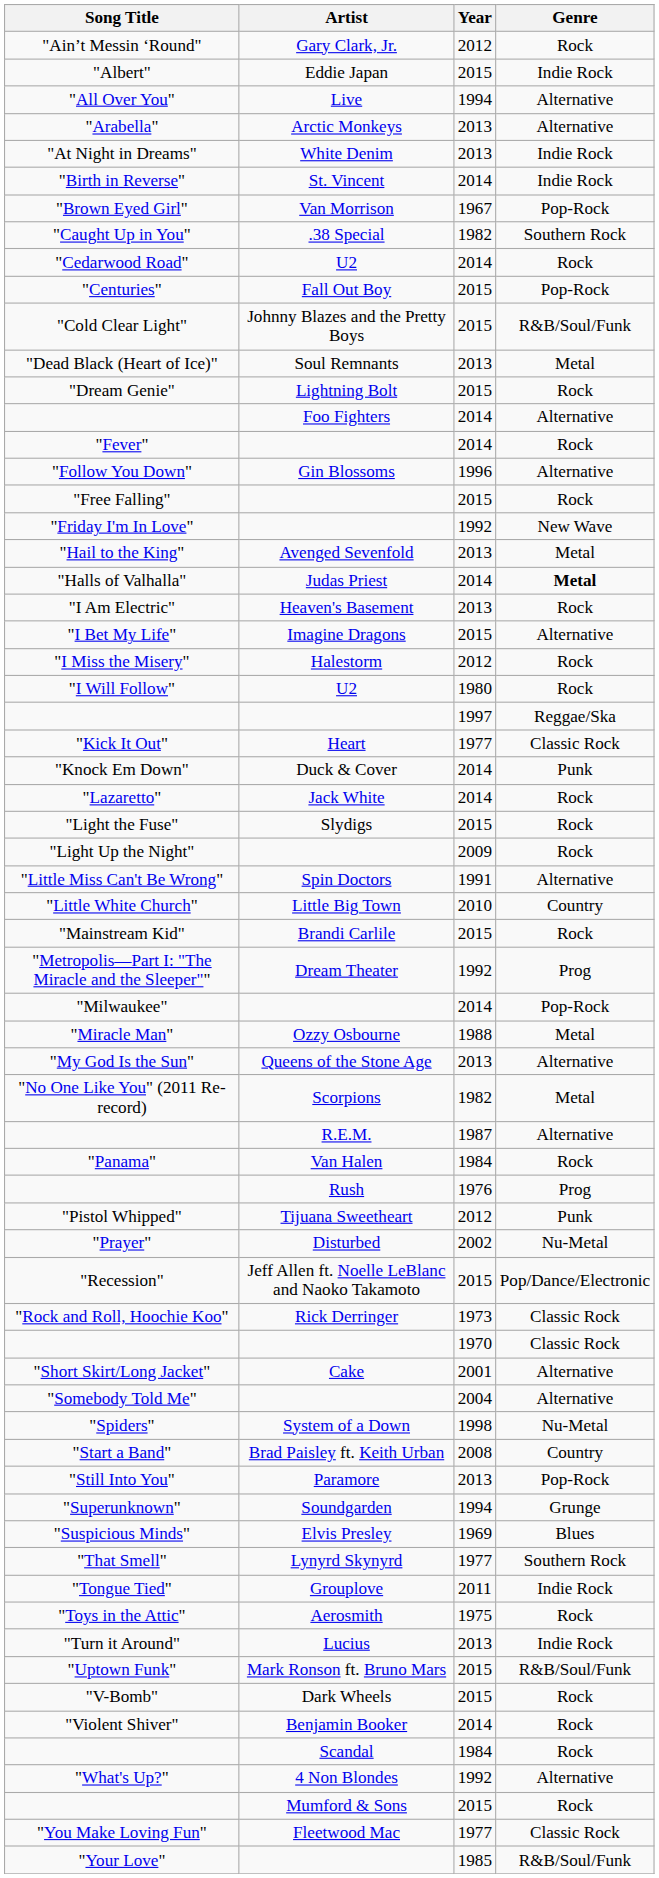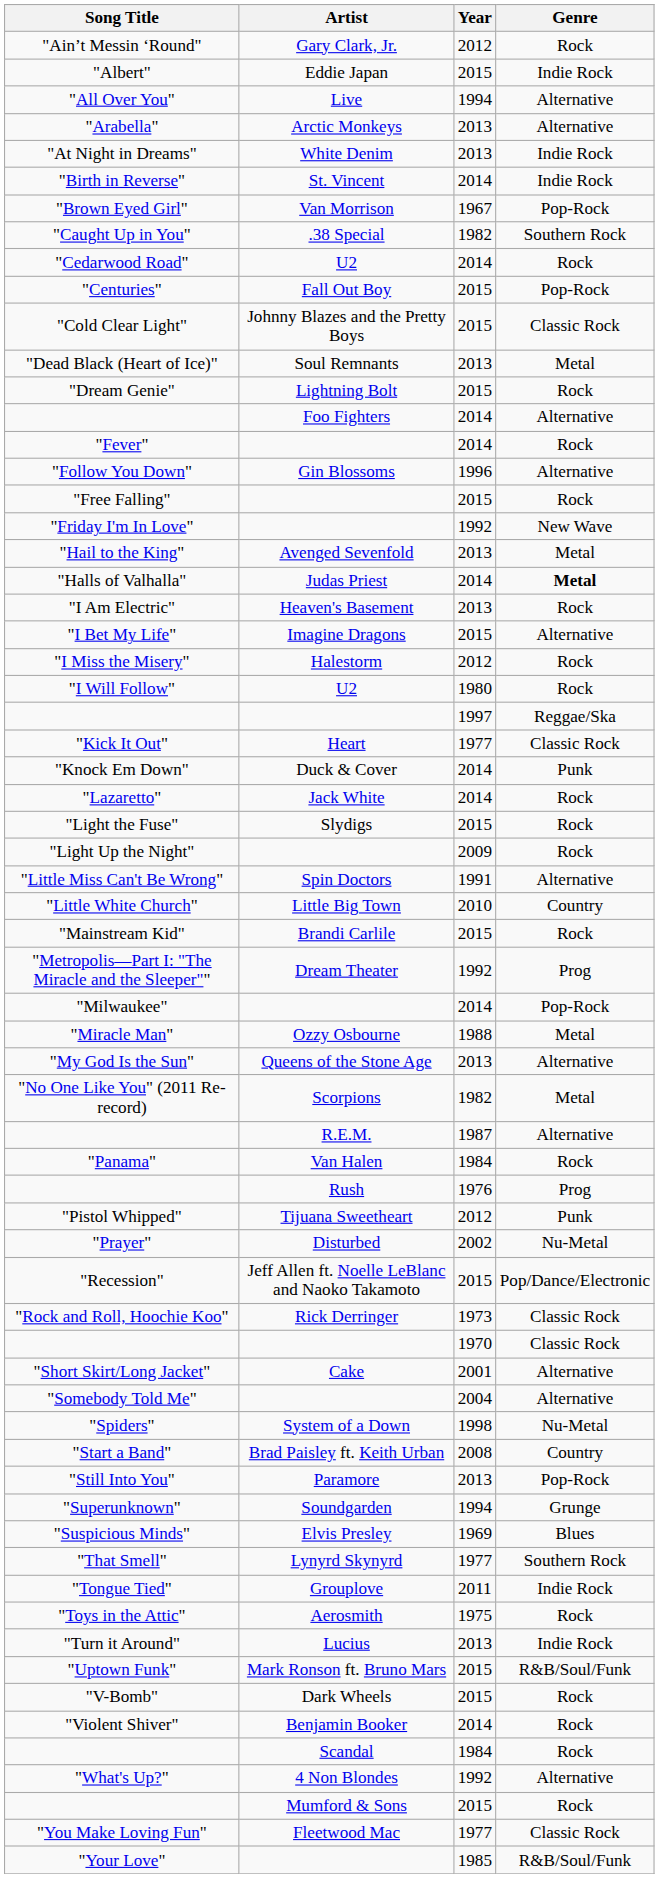 <table class="wikitable sortable" style="text-align:center;">
 <tr>
 <th>Song Title</th>
 <th>Artist</th>
 <th>Year</th>
 <th>Genre</th>
 </tr>
 <tr>
 <td>"Ain’t Messin ‘Round"</td>
 <td><a href='#'>Gary Clark, Jr.</a></td>
 <td>2012</td>
 <td>Rock</td>
 </tr>
 <tr>
 <td>"Albert"</td>
 <td>Eddie Japan</td>
 <td>2015</td>
 <td>Indie Rock</td>
 </tr>
 <tr>
 <td>"<a href='#'>All Over You</a>"</td>
 <td><a href='#'>Live</a></td>
 <td>1994</td>
 <td>Alternative</td>
 </tr>
 <tr>
 <td>"<a href='#'>Arabella</a>"</td>
 <td><a href='#'>Arctic Monkeys</a></td>
 <td>2013</td>
 <td>Alternative</td>
 </tr>
 <tr>
 <td>"At Night in Dreams"</td>
 <td><a href='#'>White Denim</a></td>
 <td>2013</td>
 <td>Indie Rock</td>
 </tr>
 <tr>
 <td>"<a href='#'>Birth in Reverse</a>"</td>
 <td><a href='#'>St. Vincent</a></td>
 <td>2014</td>
 <td>Indie Rock</td>
 </tr>
 <tr>
 <td>"<a href='#'>Brown Eyed Girl</a>"</td>
 <td><a href='#'>Van Morrison</a></td>
 <td>1967</td>
 <td>Pop-Rock</td>
 </tr>
 <tr>
 <td>"<a href='#'>Caught Up in You</a>"</td>
 <td><a href='#'>.38 Special</a></td>
 <td>1982</td>
 <td>Southern Rock</td>
 </tr>
 <tr>
 <td>"<a href='#'>Cedarwood Road</a>"</td>
 <td><a href='#'>U2</a></td>
 <td>2014</td>
 <td>Rock</td>
 </tr>
 <tr>
 <td>"<a href='#'>Centuries</a>"</td>
 <td><a href='#'>Fall Out Boy</a></td>
 <td>2015</td>
 <td>Pop-Rock</td>
 </tr>
 <tr>
 <td>"Cold Clear Light"</td>
 <td>Johnny Blazes and the Pretty Boys</td>
 <td>2015</td>
-<td>R&B/Soul/Funk</td>
+<td>Classic Rock</td>
 </tr>
 <tr>
 <td>"Dead Black (Heart of Ice)"</td>
 <td>Soul Remnants</td>
 <td>2013</td>
 <td>Metal</td>
 </tr>
 <tr>
 <td>"Dream Genie"</td>
 <td><a href='#'>Lightning Bolt</a></td>
 <td>2015</td>
 <td>Rock</td>
 </tr>
 <tr>
 <td></td>
 <td><a href='#'>Foo Fighters</a></td>
 <td>2014</td>
 <td>Alternative</td>
 </tr>
 <tr>
 <td>"<a href='#'>Fever</a>"</td>
 <td></td>
 <td>2014</td>
 <td>Rock</td>
 </tr>
 <tr>
 <td>"<a href='#'>Follow You Down</a>"</td>
 <td><a href='#'>Gin Blossoms</a></td>
 <td>1996</td>
 <td>Alternative</td>
 </tr>
 <tr>
 <td>"Free Falling"</td>
 <td></td>
 <td>2015</td>
 <td>Rock</td>
 </tr>
 <tr>
 <td>"<a href='#'>Friday I'm In Love</a>"</td>
 <td></td>
 <td>1992</td>
 <td>New Wave</td>
 </tr>
 <tr>
 <td>"<a href='#'>Hail to the King</a>"</td>
 <td><a href='#'>Avenged Sevenfold</a></td>
 <td>2013</td>
 <td>Metal</td>
 </tr>
 <tr>
 <td>"Halls of Valhalla"</td>
 <td><a href='#'>Judas Priest</a></td>
 <td>2014</td>
 <td><strong>Metal</strong></td>
 </tr>
 <tr>
 <td>"I Am Electric"</td>
 <td><a href='#'>Heaven's Basement</a></td>
 <td>2013</td>
 <td>Rock</td>
 </tr>
 <tr>
 <td>"<a href='#'>I Bet My Life</a>"</td>
 <td><a href='#'>Imagine Dragons</a></td>
 <td>2015</td>
 <td>Alternative</td>
 </tr>
 <tr>
 <td>"<a href='#'>I Miss the Misery</a>"</td>
 <td><a href='#'>Halestorm</a></td>
 <td>2012</td>
 <td>Rock</td>
 </tr>
 <tr>
 <td>"<a href='#'>I Will Follow</a>"</td>
 <td><a href='#'>U2</a></td>
 <td>1980</td>
 <td>Rock</td>
 </tr>
 <tr>
 <td></td>
 <td></td>
 <td>1997</td>
 <td>Reggae/Ska</td>
 </tr>
 <tr>
 <td>"<a href='#'>Kick It Out</a>"</td>
 <td><a href='#'>Heart</a></td>
 <td>1977</td>
 <td>Classic Rock</td>
 </tr>
 <tr>
 <td>"Knock Em Down"</td>
 <td>Duck & Cover</td>
 <td>2014</td>
 <td>Punk</td>
 </tr>
 <tr>
 <td>"<a href='#'>Lazaretto</a>"</td>
 <td><a href='#'>Jack White</a></td>
 <td>2014</td>
 <td>Rock</td>
 </tr>
 <tr>
 <td>"Light the Fuse"</td>
 <td>Slydigs</td>
 <td>2015</td>
 <td>Rock</td>
 </tr>
 <tr>
 <td>"Light Up the Night"</td>
 <td></td>
 <td>2009</td>
 <td>Rock</td>
 </tr>
 <tr>
 <td>"<a href='#'>Little Miss Can't Be Wrong</a>"</td>
 <td><a href='#'>Spin Doctors</a></td>
 <td>1991</td>
 <td>Alternative</td>
 </tr>
 <tr>
 <td>"<a href='#'>Little White Church</a>"</td>
 <td><a href='#'>Little Big Town</a></td>
 <td>2010</td>
 <td>Country</td>
 </tr>
 <tr>
 <td>"Mainstream Kid"</td>
 <td><a href='#'>Brandi Carlile</a></td>
 <td>2015</td>
 <td>Rock</td>
 </tr>
 <tr>
 <td>"<a href='#'>Metropolis—Part I: "The Miracle and the Sleeper"</a>"</td>
 <td><a href='#'>Dream Theater</a></td>
 <td>1992</td>
 <td>Prog</td>
 </tr>
 <tr>
 <td>"Milwaukee"</td>
 <td></td>
 <td>2014</td>
 <td>Pop-Rock</td>
 </tr>
 <tr>
 <td>"<a href='#'>Miracle Man</a>"</td>
 <td><a href='#'>Ozzy Osbourne</a></td>
 <td>1988</td>
 <td>Metal</td>
 </tr>
 <tr>
 <td>"<a href='#'>My God Is the Sun</a>"</td>
 <td><a href='#'>Queens of the Stone Age</a></td>
 <td>2013</td>
 <td>Alternative</td>
 </tr>
 <tr>
 <td>"<a href='#'>No One Like You</a>" (2011 Re-record)</td>
 <td><a href='#'>Scorpions</a></td>
 <td>1982</td>
 <td>Metal</td>
 </tr>
 <tr>
 <td></td>
 <td><a href='#'>R.E.M.</a></td>
 <td>1987</td>
 <td>Alternative</td>
 </tr>
 <tr>
 <td>"<a href='#'>Panama</a>"</td>
 <td><a href='#'>Van Halen</a></td>
 <td>1984</td>
 <td>Rock</td>
 </tr>
 <tr>
 <td></td>
 <td><a href='#'>Rush</a></td>
 <td>1976</td>
 <td>Prog</td>
 </tr>
 <tr>
 <td>"Pistol Whipped"</td>
 <td><a href='#'>Tijuana Sweetheart</a></td>
 <td>2012</td>
 <td>Punk</td>
 </tr>
 <tr>
 <td>"<a href='#'>Prayer</a>"</td>
 <td><a href='#'>Disturbed</a></td>
 <td>2002</td>
 <td>Nu-Metal</td>
 </tr>
 <tr>
 <td>"Recession"</td>
 <td>Jeff Allen ft. <a href='#'>Noelle LeBlanc</a> and Naoko Takamoto</td>
 <td>2015</td>
 <td>Pop/Dance/Electronic</td>
 </tr>
 <tr>
 <td>"<a href='#'>Rock and Roll, Hoochie Koo</a>"</td>
 <td><a href='#'>Rick Derringer</a></td>
 <td>1973</td>
 <td>Classic Rock</td>
 </tr>
 <tr>
 <td></td>
 <td></td>
 <td>1970</td>
 <td>Classic Rock</td>
 </tr>
 <tr>
 <td>"<a href='#'>Short Skirt/Long Jacket</a>"</td>
 <td><a href='#'>Cake</a></td>
 <td>2001</td>
 <td>Alternative</td>
 </tr>
 <tr>
 <td>"<a href='#'>Somebody Told Me</a>"</td>
 <td></td>
 <td>2004</td>
 <td>Alternative</td>
 </tr>
 <tr>
 <td>"<a href='#'>Spiders</a>"</td>
 <td><a href='#'>System of a Down</a></td>
 <td>1998</td>
 <td>Nu-Metal</td>
 </tr>
 <tr>
 <td>"<a href='#'>Start a Band</a>"</td>
 <td><a href='#'>Brad Paisley</a> ft. <a href='#'>Keith Urban</a></td>
 <td>2008</td>
 <td>Country</td>
 </tr>
 <tr>
 <td>"<a href='#'>Still Into You</a>"</td>
 <td><a href='#'>Paramore</a></td>
 <td>2013</td>
 <td>Pop-Rock</td>
 </tr>
 <tr>
 <td>"<a href='#'>Superunknown</a>"</td>
 <td><a href='#'>Soundgarden</a></td>
 <td>1994</td>
 <td>Grunge</td>
 </tr>
 <tr>
 <td>"<a href='#'>Suspicious Minds</a>"</td>
 <td><a href='#'>Elvis Presley</a></td>
 <td>1969</td>
 <td>Blues</td>
 </tr>
 <tr>
 <td>"<a href='#'>That Smell</a>"</td>
 <td><a href='#'>Lynyrd Skynyrd</a></td>
 <td>1977</td>
 <td>Southern Rock</td>
 </tr>
 <tr>
 <td>"<a href='#'>Tongue Tied</a>"</td>
 <td><a href='#'>Grouplove</a></td>
 <td>2011</td>
 <td>Indie Rock</td>
 </tr>
 <tr>
 <td>"<a href='#'>Toys in the Attic</a>"</td>
 <td><a href='#'>Aerosmith</a></td>
 <td>1975</td>
 <td>Rock</td>
 </tr>
 <tr>
 <td>"Turn it Around"</td>
 <td><a href='#'>Lucius</a></td>
 <td>2013</td>
 <td>Indie Rock</td>
 </tr>
 <tr>
 <td>"<a href='#'>Uptown Funk</a>"</td>
 <td><a href='#'>Mark Ronson</a> ft. <a href='#'>Bruno Mars</a></td>
 <td>2015</td>
 <td>R&B/Soul/Funk</td>
 </tr>
 <tr>
 <td>"V-Bomb"</td>
 <td>Dark Wheels</td>
 <td>2015</td>
 <td>Rock</td>
 </tr>
 <tr>
 <td>"Violent Shiver"</td>
 <td><a href='#'>Benjamin Booker</a></td>
 <td>2014</td>
 <td>Rock</td>
 </tr>
 <tr>
 <td></td>
 <td><a href='#'>Scandal</a></td>
 <td>1984</td>
 <td>Rock</td>
 </tr>
 <tr>
 <td>"<a href='#'>What's Up?</a>"</td>
 <td><a href='#'>4 Non Blondes</a></td>
 <td>1992</td>
 <td>Alternative</td>
 </tr>
 <tr>
 <td></td>
 <td><a href='#'>Mumford & Sons</a></td>
 <td>2015</td>
 <td>Rock</td>
 </tr>
 <tr>
 <td>"<a href='#'>You Make Loving Fun</a>"</td>
 <td><a href='#'>Fleetwood Mac</a></td>
 <td>1977</td>
 <td>Classic Rock</td>
 </tr>
 <tr>
 <td>"<a href='#'>Your Love</a>"</td>
 <td></td>
 <td>1985</td>
 <td>R&B/Soul/Funk</td>
 </tr>
 </table>
